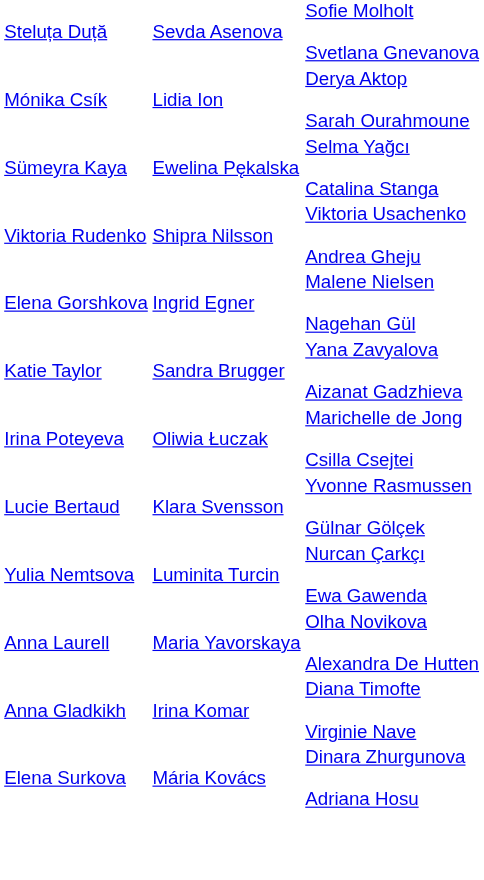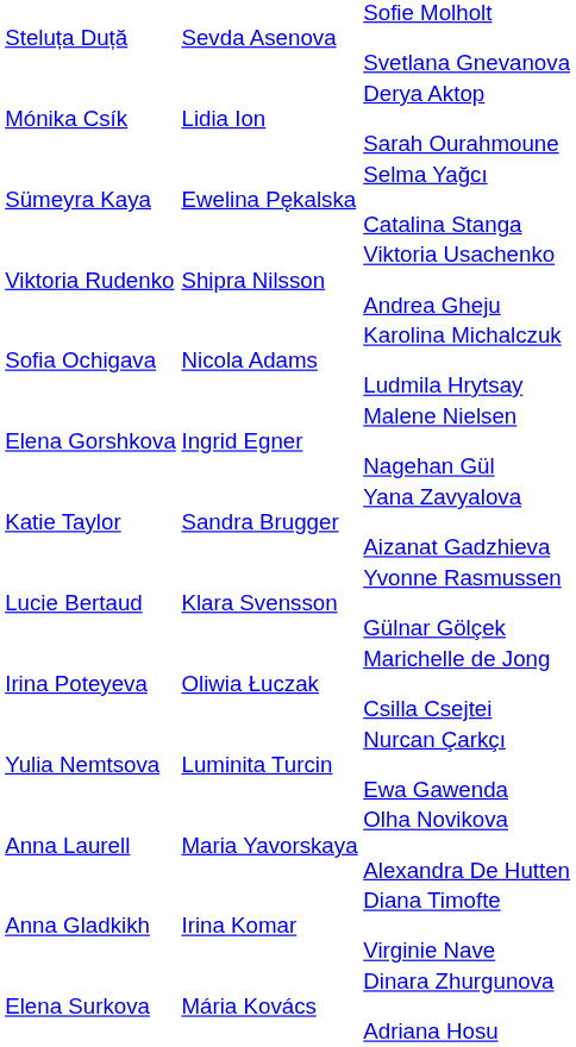 <table>
 <tr>
 <td align="center"><strong></strong></td>
 <td> <a href='#'>Steluța Duță</a></td>
 <td> <a href='#'>Sevda Asenova</a></td>
 <td> <a href='#'>Sofie Molholt</a><br><br> <a href='#'>Svetlana Gnevanova</a></td>
 </tr>
 <tr>
 <td align="center"><strong></strong></td>
 <td> <a href='#'>Mónika Csík</a></td>
 <td> <a href='#'>Lidia Ion</a></td>
 <td> <a href='#'>Derya Aktop</a><br><br> <a href='#'>Sarah Ourahmoune</a></td>
 </tr>
 <tr>
 <td align="center"><strong></strong></td>
 <td> <a href='#'>Sümeyra Kaya</a></td>
 <td> <a href='#'>Ewelina Pękalska</a></td>
 <td> <a href='#'>Selma Yağcı</a><br><br> <a href='#'>Catalina Stanga</a></td>
 </tr>
 <tr>
 <td align="center"><strong></strong></td>
 <td> <a href='#'>Viktoria Rudenko</a></td>
 <td> <a href='#'>Shipra Nilsson</a></td>
 <td> <a href='#'>Viktoria Usachenko</a><br><br> <a href='#'>Andrea Gheju</a></td>
 </tr>
 <tr>
 <td align="center"><strong></strong></td>
+<td> <a href='#'>Sofia Ochigava</a></td>
+<td> <a href='#'>Nicola Adams</a></td>
+<td> <a href='#'>Karolina Michalczuk</a><br><br> <a href='#'>Ludmila Hrytsay</a></td>
+</tr>
+<tr>
+<td align="center"><strong></strong></td>
 <td> <a href='#'>Elena Gorshkova</a></td>
 <td> <a href='#'>Ingrid Egner</a></td>
 <td> <a href='#'>Malene Nielsen</a><br><br> <a href='#'>Nagehan Gül</a></td>
 </tr>
 <tr>
 <td align="center"><strong></strong></td>
 <td> <a href='#'>Katie Taylor</a></td>
 <td> <a href='#'>Sandra Brugger</a></td>
 <td> <a href='#'>Yana Zavyalova</a><br><br> <a href='#'>Aizanat Gadzhieva</a></td>
 </tr>
 <tr>
 <td align="center"><strong></strong></td>
+<td> <a href='#'>Lucie Bertaud</a></td>
+<td> <a href='#'>Klara Svensson</a></td>
+<td> <a href='#'>Yvonne Rasmussen</a><br><br> <a href='#'>Gülnar Gölçek</a></td>
+</tr>
+<tr>
+<td align="center"><strong></strong></td>
 <td> <a href='#'>Irina Poteyeva</a></td>
 <td> <a href='#'>Oliwia Łuczak</a></td>
 <td> <a href='#'>Marichelle de Jong</a><br><br> <a href='#'>Csilla Csejtei</a></td>
-</tr>
-<tr>
-<td align="center"><strong></strong></td>
-<td> <a href='#'>Lucie Bertaud</a></td>
-<td> <a href='#'>Klara Svensson</a></td>
-<td> <a href='#'>Yvonne Rasmussen</a><br><br> <a href='#'>Gülnar Gölçek</a></td>
 </tr>
 <tr>
 <td align="center"><strong></strong></td>
 <td> <a href='#'>Yulia Nemtsova</a></td>
 <td> <a href='#'>Luminita Turcin</a></td>
 <td> <a href='#'>Nurcan Çarkçı</a><br><br> <a href='#'>Ewa Gawenda</a></td>
 </tr>
 <tr>
 <td align="center"><strong></strong></td>
 <td> <a href='#'>Anna Laurell</a></td>
 <td> <a href='#'>Maria Yavorskaya</a></td>
 <td> <a href='#'>Olha Novikova</a><br><br> <a href='#'>Alexandra De Hutten</a></td>
 </tr>
 <tr>
 <td align="center"><strong></strong></td>
 <td> <a href='#'>Anna Gladkikh</a></td>
 <td> <a href='#'>Irina Komar</a></td>
 <td> <a href='#'>Diana Timofte</a><br><br> <a href='#'>Virginie Nave</a></td>
 </tr>
 <tr>
 <td align="center"><strong></strong></td>
 <td> <a href='#'>Elena Surkova</a></td>
 <td> <a href='#'>Mária Kovács</a></td>
 <td> <a href='#'>Dinara Zhurgunova</a><br><br> <a href='#'>Adriana Hosu</a></td>
 </tr>
 </table>
